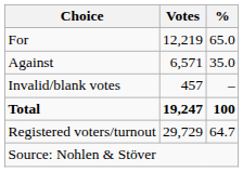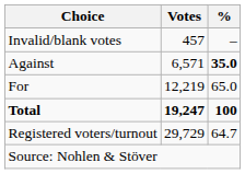 <table class=wikitable style=text-align:right>
 <tr>
 <th>Choice</th>
 <th>Votes</th>
 <th>%</th>
 </tr>
 <tr>
-<td align=left>For</td>
-<td>12,219</td>
-<td>65.0</td>
+<td align=left>Invalid/blank votes</td>
+<td>457</td>
+<td>–</td>
 </tr>
 <tr>
 <td align=left>Against</td>
 <td>6,571</td>
-<td>35.0</td>
+<td><strong>35.0</strong></td>
 </tr>
 <tr>
-<td align=left>Invalid/blank votes</td>
-<td>457</td>
-<td>–</td>
+<td align=left>For</td>
+<td>12,219</td>
+<td>65.0</td>
 </tr>
 <tr>
 <td align=left><strong>Total</strong></td>
 <td><strong>19,247</strong></td>
 <td><strong>100</strong></td>
 </tr>
 <tr>
 <td align=left>Registered voters/turnout</td>
 <td>29,729</td>
 <td>64.7</td>
 </tr>
 <tr>
 <td align=left colspan=3>Source: Nohlen & Stöver</td>
 </tr>
 </table>
